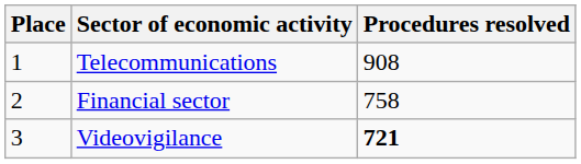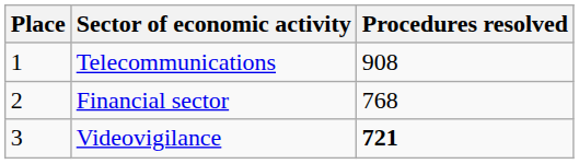 <table class="wikitable col1cen col3cen">
 <tr>
 <th>Place</th>
 <th>Sector of economic activity</th>
 <th>Procedures resolved</th>
 </tr>
 <tr>
 <td>1</td>
 <td><a href='#'>Telecommunications</a></td>
 <td>908</td>
 </tr>
 <tr>
 <td>2</td>
 <td><a href='#'>Financial sector</a></td>
-<td>758</td>
+<td>768</td>
 </tr>
 <tr>
 <td>3</td>
 <td><a href='#'>Videovigilance</a></td>
 <td><strong>721</strong></td>
 </tr>
 </table>
